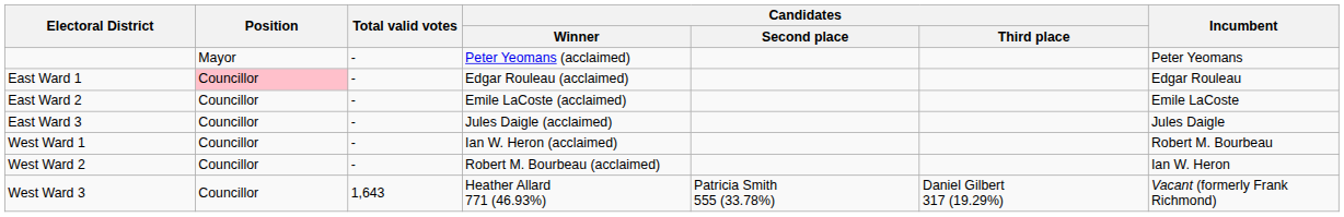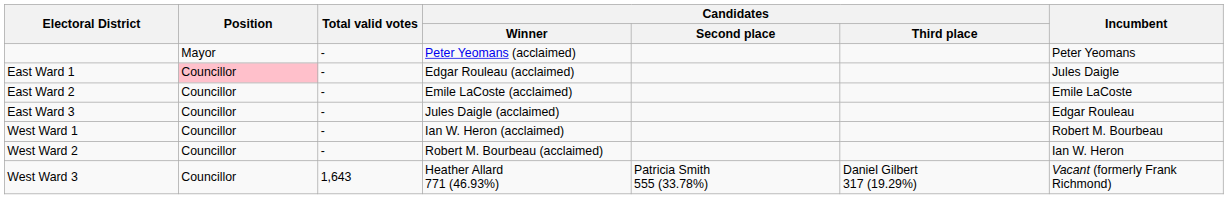 <table class="wikitable" width="100%">
 <tr>
 <th width=10% rowspan=2>Electoral District</th>
 <th width=8% rowspan=2>Position</th>
 <th width=6% rowspan=2>Total valid votes</th>
 <th colspan=3>Candidates</th>
 <th width=10% rowspan=2>Incumbent</th>
 </tr>
 <tr>
 <th width=12% >Winner</th>
 <th width=12% >Second place</th>
 <th width=12% >Third place</th>
 </tr>
 <tr>
 <td></td>
 <td>Mayor</td>
 <td>-</td>
 <td><a href='#'>Peter Yeomans</a> (acclaimed)</td>
 <td></td>
 <td></td>
 <td>Peter Yeomans</td>
 </tr>
 <tr>
 <td>East Ward 1</td>
 <td style="background: pink;">Councillor</td>
 <td>-</td>
 <td>Edgar Rouleau (acclaimed)</td>
 <td></td>
 <td></td>
-<td>Edgar Rouleau</td>
+<td>Jules Daigle</td>
 </tr>
 <tr>
 <td>East Ward 2</td>
 <td>Councillor</td>
 <td>-</td>
 <td>Emile LaCoste (acclaimed)</td>
 <td></td>
 <td></td>
 <td>Emile LaCoste</td>
 </tr>
 <tr>
 <td>East Ward 3</td>
 <td>Councillor</td>
 <td>-</td>
 <td>Jules Daigle (acclaimed)</td>
 <td></td>
 <td></td>
-<td>Jules Daigle</td>
+<td>Edgar Rouleau</td>
 </tr>
 <tr>
 <td>West Ward 1</td>
 <td>Councillor</td>
 <td>-</td>
 <td>Ian W. Heron (acclaimed)</td>
 <td></td>
 <td></td>
 <td>Robert M. Bourbeau</td>
 </tr>
 <tr>
 <td>West Ward 2</td>
 <td>Councillor</td>
 <td>-</td>
 <td>Robert M. Bourbeau (acclaimed)</td>
 <td></td>
 <td></td>
 <td>Ian W. Heron</td>
 </tr>
 <tr>
 <td>West Ward 3</td>
 <td>Councillor</td>
 <td>1,643</td>
 <td>Heather Allard<br>771 (46.93%)</td>
 <td>Patricia Smith<br>555 (33.78%)</td>
 <td>Daniel Gilbert<br>317 (19.29%)</td>
 <td><em>Vacant</em> (formerly Frank Richmond)</td>
 </tr>
 </table>
